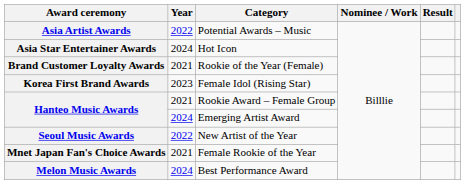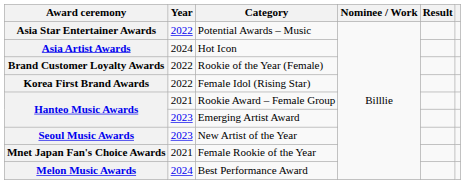 <table class="wikitable plainrowheaders sortable">
 <tr>
 <th scope="col">Award ceremony</th>
 <th scope="col">Year</th>
 <th scope="col">Category</th>
 <th scope="col">Nominee / Work</th>
 <th scope="col">Result</th>
 <th scope="col" class="unsortable"></th>
 </tr>
 <tr>
-<th scope="row"><a href='#'>Asia Artist Awards</a></th>
+<th scope="row">Asia Star Entertainer Awards</th>
 <td style="text-align:center"><a href='#'>2022</a></td>
 <td>Potential Awards – Music</td>
 <td rowspan="9" style="text-align:center">Billlie</td>
 <td></td>
 <td style="text-align:center"></td>
 </tr>
 <tr>
-<th scope="row">Asia Star Entertainer Awards</th>
+<th scope="row"><a href='#'>Asia Artist Awards</a></th>
 <td style="text-align:center">2024</td>
 <td>Hot Icon</td>
 <td></td>
 <td style="text-align:center"></td>
 </tr>
 <tr>
 <th scope="row">Brand Customer Loyalty Awards</th>
-<td style="text-align:center">2021</td>
+<td style="text-align:center">2022</td>
 <td>Rookie of the Year (Female)</td>
 <td></td>
 <td style="text-align:center"></td>
 </tr>
 <tr>
 <th scope="row">Korea First Brand Awards</th>
-<td style="text-align:center">2023</td>
+<td style="text-align:center">2022</td>
 <td>Female Idol (Rising Star)</td>
 <td></td>
 <td style="text-align:center"></td>
 </tr>
 <tr>
 <th scope="row" rowspan="2"><a href='#'>Hanteo Music Awards</a></th>
 <td style="text-align:center">2021</td>
 <td>Rookie Award – Female Group</td>
 <td></td>
 <td style="text-align:center"></td>
 </tr>
 <tr>
-<td style="text-align:center"><a href='#'>2024</a></td>
+<td style="text-align:center"><a href='#'>2023</a></td>
 <td>Emerging Artist Award</td>
 <td></td>
 <td style="text-align:center"></td>
 </tr>
 <tr>
 <th scope="row"><a href='#'>Seoul Music Awards</a></th>
-<td style="text-align:center"><a href='#'>2022</a></td>
+<td style="text-align:center"><a href='#'>2023</a></td>
 <td>New Artist of the Year</td>
 <td></td>
 <td style="text-align:center"></td>
 </tr>
 <tr>
 <th scope="row">Mnet Japan Fan's Choice Awards</th>
 <td style="text-align:center">2021</td>
 <td>Female Rookie of the Year</td>
 <td></td>
 <td style="text-align:center"></td>
 </tr>
 <tr>
 <th scope="row"><a href='#'>Melon Music Awards</a></th>
 <td style="text-align:center"><a href='#'>2024</a></td>
 <td>Best Performance Award</td>
 <td></td>
 <td style="text-align:center"></td>
 </tr>
 </table>
